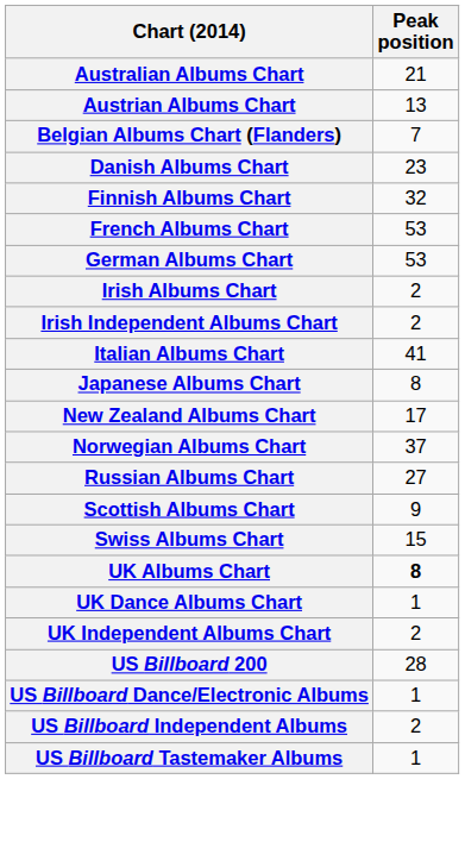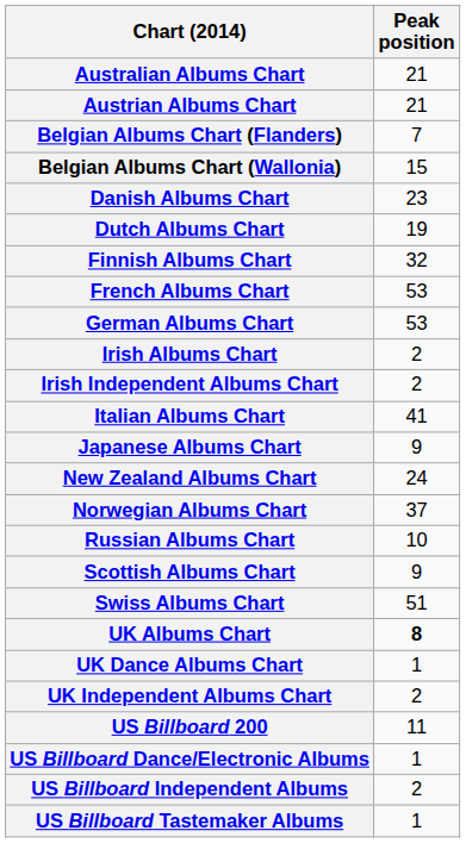 <table class="wikitable sortable plainrowheaders" style="text-align:center">
 <tr>
 <th scope="col">Chart (2014)</th>
 <th scope="col">Peak<br>position</th>
 </tr>
 <tr>
 <th scope="row"><a href='#'>Australian Albums Chart</a></th>
 <td>21</td>
 </tr>
 <tr>
 <th scope="row"><a href='#'>Austrian Albums Chart</a></th>
-<td>13</td>
+<td>21</td>
 </tr>
 <tr>
 <th scope="row"><a href='#'>Belgian Albums Chart</a> (<a href='#'>Flanders</a>)</th>
 <td>7</td>
 </tr>
 <tr>
+<th scope="row">Belgian Albums Chart (<a href='#'>Wallonia</a>)</th>
+<td>15</td>
+</tr>
+<tr>
 <th scope="row"><a href='#'>Danish Albums Chart</a></th>
 <td>23</td>
+</tr>
+<tr>
+<th scope="row"><a href='#'>Dutch Albums Chart</a></th>
+<td>19</td>
 </tr>
 <tr>
 <th scope="row"><a href='#'>Finnish Albums Chart</a></th>
 <td>32</td>
 </tr>
 <tr>
 <th scope="row"><a href='#'>French Albums Chart</a></th>
 <td>53</td>
 </tr>
 <tr>
 <th scope="row"><a href='#'>German Albums Chart</a></th>
 <td>53</td>
 </tr>
 <tr>
 <th scope="row"><a href='#'>Irish Albums Chart</a></th>
 <td>2</td>
 </tr>
 <tr>
 <th scope="row"><a href='#'>Irish Independent Albums Chart</a></th>
 <td>2</td>
 </tr>
 <tr>
 <th scope="row"><a href='#'>Italian Albums Chart</a></th>
 <td>41</td>
 </tr>
 <tr>
 <th scope="row"><a href='#'>Japanese Albums Chart</a></th>
-<td>8</td>
+<td>9</td>
 </tr>
 <tr>
 <th scope="row"><a href='#'>New Zealand Albums Chart</a></th>
-<td>17</td>
+<td>24</td>
 </tr>
 <tr>
 <th scope="row"><a href='#'>Norwegian Albums Chart</a></th>
 <td>37</td>
 </tr>
 <tr>
 <th scope="row"><a href='#'>Russian Albums Chart</a></th>
-<td>27</td>
+<td>10</td>
 </tr>
 <tr>
 <th scope="row"><a href='#'>Scottish Albums Chart</a></th>
 <td>9</td>
 </tr>
 <tr>
 <th scope="row"><a href='#'>Swiss Albums Chart</a></th>
-<td>15</td>
+<td>51</td>
 </tr>
 <tr>
 <th scope="row"><a href='#'>UK Albums Chart</a></th>
 <td><strong>8</strong></td>
 </tr>
 <tr>
 <th scope="row"><a href='#'>UK Dance Albums Chart</a></th>
 <td>1</td>
 </tr>
 <tr>
 <th scope="row"><a href='#'>UK Independent Albums Chart</a></th>
 <td>2</td>
 </tr>
 <tr>
 <th scope="row"><a href='#'>US <em>Billboard</em> 200</a></th>
-<td>28</td>
+<td>11</td>
 </tr>
 <tr>
 <th scope="row"><a href='#'>US <em>Billboard</em> Dance/Electronic Albums</a></th>
 <td>1</td>
 </tr>
 <tr>
 <th scope="row"><a href='#'>US <em>Billboard</em> Independent Albums</a></th>
 <td>2</td>
 </tr>
 <tr>
 <th scope="row"><a href='#'>US <em>Billboard</em> Tastemaker Albums</a></th>
 <td>1</td>
 </tr>
 </table>
